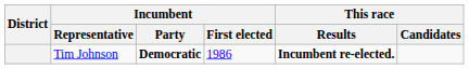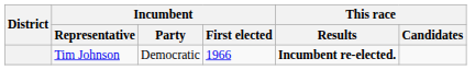 <table class=wikitable>
 <tr>
 <th rowspan=2>District</th>
 <th colspan=3>Incumbent</th>
 <th colspan=2>This race</th>
 </tr>
 <tr>
 <th>Representative</th>
 <th>Party</th>
 <th>First elected</th>
 <th>Results</th>
 <th>Candidates</th>
 </tr>
 <tr>
 <th></th>
 <td><a href='#'>Tim Johnson</a></td>
-<td><strong>Democratic</strong></td>
-<td><a href='#'>1986</a></td>
+<td>Democratic</td>
+<td><a href='#'>1966</a></td>
 <td><strong>Incumbent re-elected.</strong></td>
 <td nowrap></td>
 </tr>
 </table>
